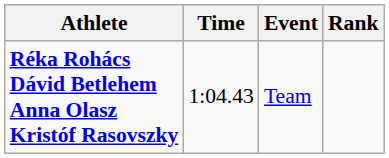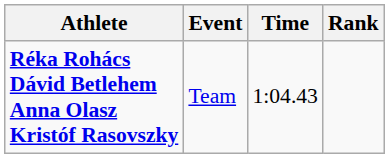 <table class="wikitable" style="font-size:90%; text-align:center">
 <tr>
 <th>Athlete</th>
+<th>Event</th>
 <th>Time</th>
-<th>Event</th>
 <th>Rank</th>
 </tr>
 <tr>
 <td align=left><strong><a href='#'>Réka Rohács</a><br><a href='#'>Dávid Betlehem</a><br><a href='#'>Anna Olasz</a><br><a href='#'>Kristóf Rasovszky</a></strong></td>
+<td align=left><a href='#'>Team</a></td>
 <td>1:04.43</td>
-<td align=left><a href='#'>Team</a></td>
 <td></td>
 </tr>
 </table>
